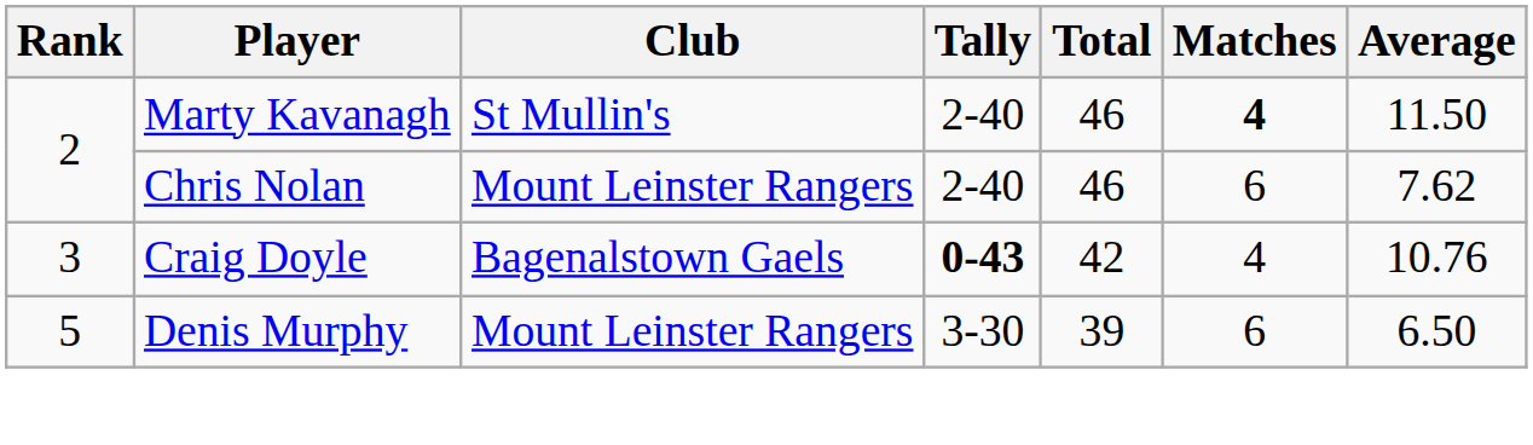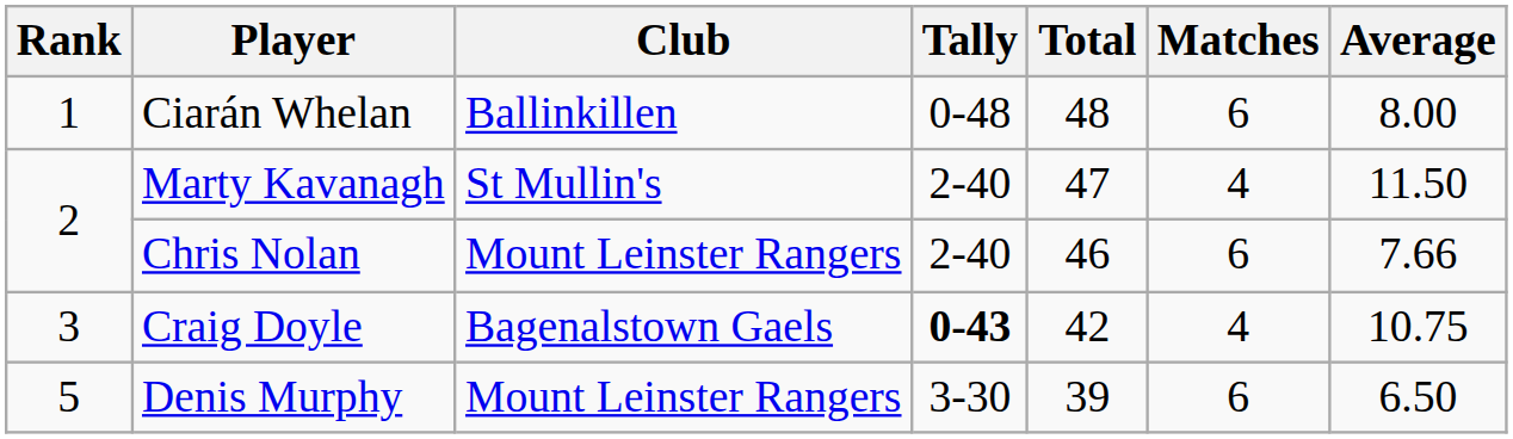 <table class="wikitable">
 <tr>
 <th>Rank</th>
 <th>Player</th>
 <th>Club</th>
 <th>Tally</th>
 <th>Total</th>
 <th>Matches</th>
 <th>Average</th>
 </tr>
 <tr>
+<td rowspan="1" style="text-align:center;">1</td>
+<td>Ciarán Whelan</td>
+<td><a href='#'>Ballinkillen</a></td>
+<td align=center>0-48</td>
+<td align=center>48</td>
+<td align=center>6</td>
+<td align=center>8.00</td>
+</tr>
+<tr>
 <td rowspan="2" style="text-align:center;">2</td>
 <td><a href='#'>Marty Kavanagh</a></td>
 <td><a href='#'>St Mullin's</a></td>
 <td align=center>2-40</td>
-<td align=center>46</td>
-<td align=center><strong>4</strong></td>
+<td align=center>47</td>
+<td align=center>4</td>
 <td align=center>11.50</td>
 </tr>
 <tr>
 <td><a href='#'>Chris Nolan</a></td>
 <td><a href='#'>Mount Leinster Rangers</a></td>
 <td align=center>2-40</td>
 <td align=center>46</td>
 <td align=center>6</td>
-<td align=center>7.62</td>
+<td align=center>7.66</td>
 </tr>
 <tr>
 <td rowspan="1" style="text-align:center;">3</td>
 <td><a href='#'>Craig Doyle</a></td>
 <td><a href='#'>Bagenalstown Gaels</a></td>
 <td align=center><strong>0-43</strong></td>
 <td align=center>42</td>
 <td align=center>4</td>
-<td align=center>10.76</td>
+<td align=center>10.75</td>
 </tr>
 <tr>
 <td rowspan="1" style="text-align:center;">5</td>
 <td><a href='#'>Denis Murphy</a></td>
 <td><a href='#'>Mount Leinster Rangers</a></td>
 <td align=center>3-30</td>
 <td align=center>39</td>
 <td align=center>6</td>
 <td align=center>6.50</td>
 </tr>
 </table>
